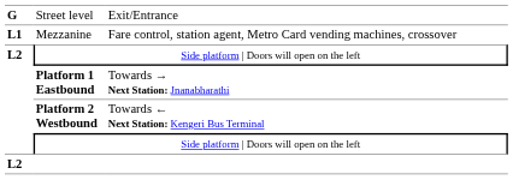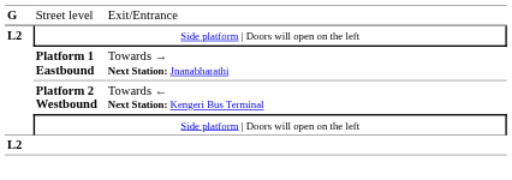 <table table border=0 cellspacing=0 cellpadding=3>
 <tr>
 <td style="border-bottom:solid 1px gray;border-top:solid 1px gray;" width=30 valign=top><strong>G</strong></td>
 <td style="border-top:solid 1px gray;border-bottom:solid 1px gray;" width=85 valign=top>Street level</td>
 <td style="border-top:solid 1px gray;border-bottom:solid 1px gray;" width=500 valign=top>Exit/Entrance</td>
-</tr>
-<tr>
-<td valign=top><strong>L1</strong></td>
-<td valign=top>Mezzanine</td>
-<td valign=top>Fare control, station agent, Metro Card vending machines, crossover<br></td>
 </tr>
 <tr>
 <td style="border-top:solid 1px gray;border-bottom:solid 1px gray;" width=30 rowspan=4 valign=top><strong>L2</strong></td>
 <td style="border-top:solid 1px gray;border-right:solid 2px black;border-left:solid 2px black;border-bottom:solid 2px black;text-align:center;" colspan=2><small><a href='#'>Side platform</a> | Doors will open on the left </small></td>
 </tr>
 <tr>
 <td style="border-bottom:solid 1px gray;" width=85><span><strong>Platform 1</strong><br><strong>Eastbound</strong></span></td>
 <td style="border-bottom:solid 1px gray;" width=500>Towards → <br><small><strong>Next Station:</strong> <a href='#'>Jnanabharathi</a></small></td>
 </tr>
 <tr>
 <td><span><strong>Platform 2</strong><br><strong>Westbound</strong></span></td>
 <td>Towards ← <br><small><strong>Next Station:</strong> <a href='#'>Kengeri Bus Terminal</a></small></td>
 </tr>
 <tr>
 <td style="border-top:solid 2px black;border-right:solid 2px black;border-left:solid 2px black;border-bottom:solid 1px gray;" colspan=2 align=center><small><a href='#'>Side platform</a> | Doors will open on the left </small></td>
 </tr>
 <tr>
 <td style="border-bottom:solid 1px gray;" width=30 rowspan=2 valign=top><strong>L2</strong></td>
 <td style="border-bottom:solid 1px gray;" width=85></td>
 <td style="border-bottom:solid 1px gray;" width=500></td>
 </tr>
 <tr>
 </tr>
 </table>
